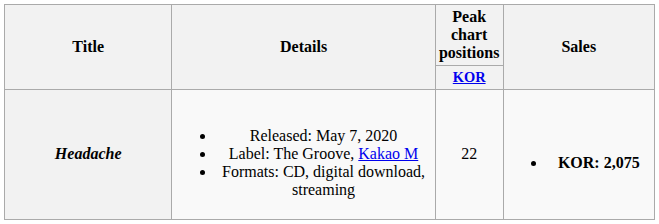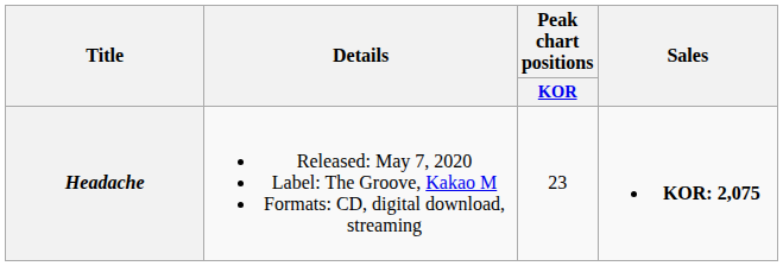 <table class="wikitable plainrowheaders" style="text-align:center;" border="1">
 <tr>
 <th scope="col" rowspan="2" style="width:10em;">Title</th>
 <th scope="col" rowspan="2" style="width:16em;">Details</th>
 <th scope="col">Peak chart positions</th>
 <th scope="col" rowspan="2" style="width:9em;">Sales</th>
 </tr>
 <tr>
 <th scope="col" style="width:2.2em;font-size:90%;"><a href='#'>KOR</a><br></th>
 </tr>
 <tr>
 <th scope="row"><em>Headache</em></th>
 <td><br><ul><li>Released: May 7, 2020</li><li>Label: The Groove, <a href='#'>Kakao M</a></li><li>Formats: CD, digital download, streaming</li></ul></td>
-<td>22</td>
+<td>23</td>
 <td><strong><br><ul><li>KOR: 2,075</li></ul></strong></td>
 </tr>
 </table>
